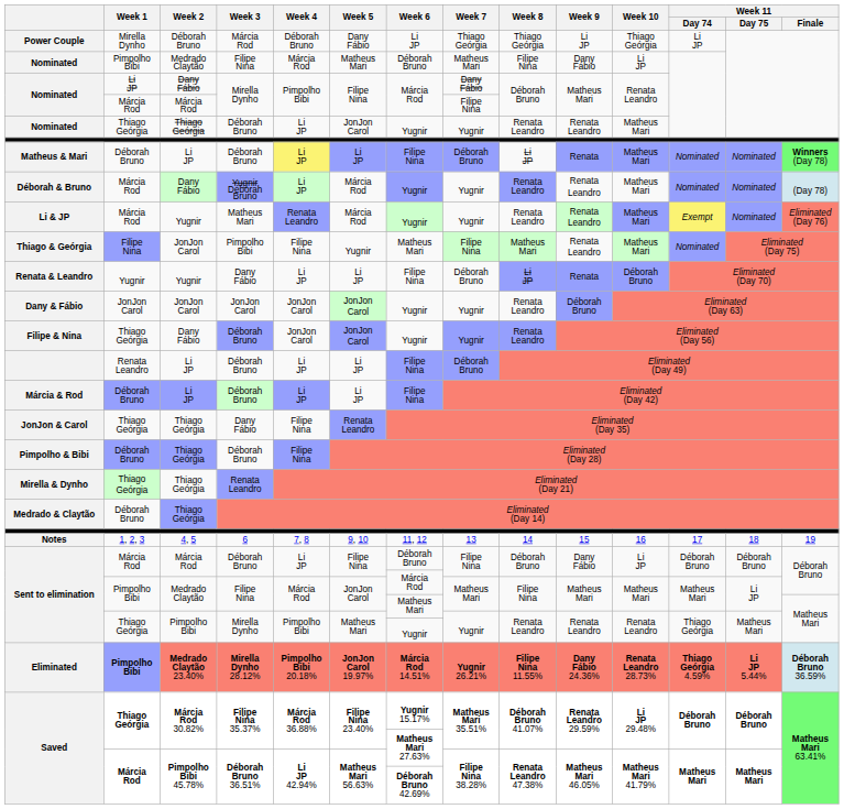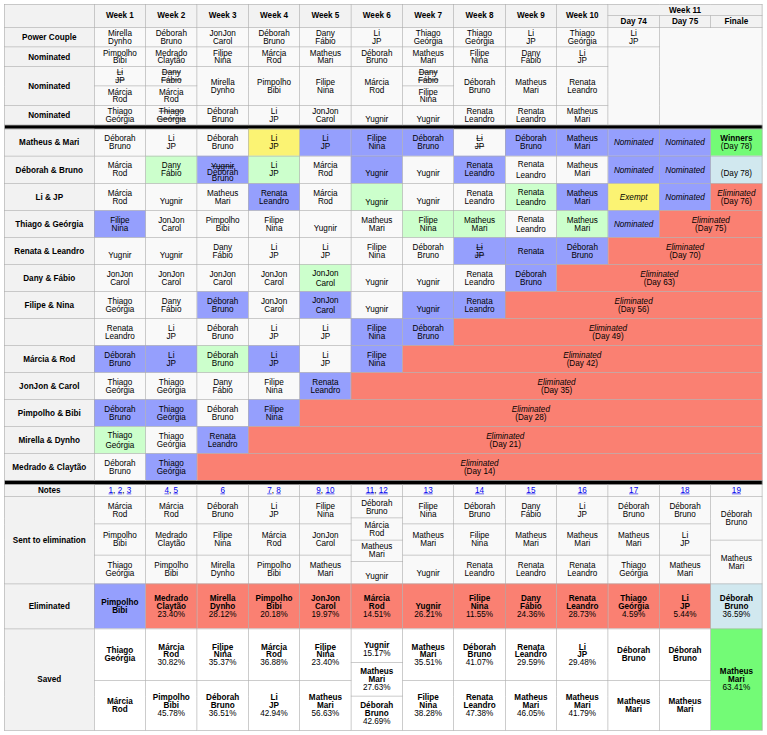 <table class="wikitable" style="text-align:center; font-size:85%; width:100%; line-height:13px;">
 <tr>
 <th rowspan=2 style="width:10.5%"></th>
 <th rowspan=2 style="width:06.0%">Week 1</th>
 <th rowspan=2 style="width:06.0%">Week 2</th>
 <th rowspan=2 style="width:06.0%">Week 3</th>
 <th rowspan=2 style="width:06.0%">Week 4</th>
 <th rowspan=2 style="width:06.0%">Week 5</th>
 <th rowspan=2 style="width:06.0%">Week 6</th>
 <th rowspan=2 style="width:06.0%">Week 7</th>
 <th rowspan=2 style="width:06.0%">Week 8</th>
 <th rowspan=2 style="width:06.0%">Week 9</th>
 <th rowspan=2 style="width:06.0%">Week 10</th>
 <th colspan=3 style="width:18.0%">Week 11</th>
 </tr>
 <tr>
 <th style="width:06.0%">Day 74</th>
 <th style="width:06.0%">Day 75</th>
 <th style="width:06.0%">Finale</th>
 </tr>
 <tr>
 <th>Power Couple</th>
 <td>Mirella<br>Dynho</td>
 <td>Déborah<br>Bruno</td>
-<td>Márcia<br>Rod</td>
+<td>JonJon<br>Carol</td>
 <td>Déborah<br>Bruno</td>
 <td>Dany<br>Fábio</td>
 <td>Li<br>JP</td>
 <td>Thiago<br>Geórgia</td>
 <td>Thiago<br>Geórgia</td>
 <td>Li<br>JP</td>
 <td>Thiago<br>Geórgia</td>
 <td>Li<br>JP</td>
 <td rowspan=5 colspan=2></td>
 </tr>
 <tr>
 <th>Nominated<br></th>
 <td>Pimpolho<br>Bibi</td>
 <td>Medrado<br>Claytão</td>
 <td>Filipe<br>Nina</td>
 <td>Márcia<br>Rod</td>
 <td>Matheus<br>Mari</td>
 <td>Déborah<br>Bruno</td>
 <td>Matheus<br>Mari</td>
 <td>Filipe<br>Nina</td>
 <td>Dany<br>Fábio</td>
 <td>Li<br>JP</td>
 <td rowspan=4></td>
 </tr>
 <tr>
 <th rowspan=2>Nominated<br></th>
 <td><s>Li<br>JP</s></td>
 <td><s>Dany<br>Fábio</s></td>
 <td rowspan=2>Mirella<br>Dynho</td>
 <td rowspan=2>Pimpolho<br>Bibi</td>
 <td rowspan=2>Filipe<br>Nina</td>
 <td rowspan=2>Márcia<br>Rod</td>
 <td><s>Dany<br>Fábio</s></td>
 <td rowspan=2>Déborah<br>Bruno</td>
 <td rowspan=2>Matheus<br>Mari</td>
 <td rowspan=2>Renata<br>Leandro</td>
 </tr>
 <tr>
 <td>Márcia<br>Rod</td>
 <td>Márcia<br>Rod</td>
 <td>Filipe<br>Nina</td>
 </tr>
 <tr>
 <th>Nominated<br></th>
 <td>Thiago<br>Geórgia</td>
 <td><s>Thiago<br>Geórgia</s></td>
 <td>Déborah<br>Bruno</td>
 <td>Li<br>JP</td>
 <td>JonJon<br>Carol</td>
 <td><br>Yugnir</td>
 <td><br>Yugnir</td>
 <td>Renata<br>Leandro</td>
 <td>Renata<br>Leandro</td>
 <td>Matheus<br>Mari</td>
 </tr>
 <tr>
 <td colspan="14" bgcolor="000000"></td>
 </tr>
 <tr style="height:45px">
 <th>Matheus & Mari</th>
 <td>Déborah<br>Bruno</td>
 <td>Li<br>JP</td>
 <td>Déborah<br>Bruno</td>
 <td bgcolor="FBF373">Li<br>JP</td>
 <td bgcolor="959FFD">Li<br>JP</td>
 <td bgcolor="959FFD">Filipe<br>Nina</td>
 <td bgcolor="959FFD">Déborah<br>Bruno</td>
 <td><s>Li<br>JP</s></td>
-<td bgcolor="959FFD">Renata<br></td>
+<td bgcolor="959FFD">Déborah<br>Bruno</td>
 <td bgcolor="959FFD">Matheus<br>Mari</td>
 <td bgcolor="959FFD"><em>Nominated</em></td>
 <td bgcolor="959FFD"><em>Nominated</em></td>
 <td bgcolor=73FB76><strong>Winners</strong><br>(Day 78)</td>
 </tr>
 <tr style="height:45px">
 <th>Déborah & Bruno</th>
 <td>Márcia<br>Rod</td>
 <td bgcolor="ccffcc">Dany<br>Fábio</td>
 <td bgcolor="959FFD" style="line-height:10px"><s><br>Yugnir</s><br>Déborah<br>Bruno</td>
 <td bgcolor="ccffcc">Li<br>JP</td>
 <td>Márcia<br>Rod</td>
 <td bgcolor="959FFD"><br>Yugnir</td>
 <td><br>Yugnir</td>
 <td bgcolor="959FFD">Renata<br>Leandro</td>
 <td>Renata<br>Leandro <sup></sup></td>
 <td>Matheus<br>Mari</td>
 <td bgcolor="959FFD"><em>Nominated</em></td>
 <td bgcolor="959FFD"><em>Nominated</em></td>
 <td bgcolor=D1E8EF><strong></strong><br>(Day 78)</td>
 </tr>
 <tr style="height:45px">
 <th>Li & JP</th>
 <td>Márcia<br>Rod</td>
 <td><br>Yugnir</td>
 <td>Matheus<br>Mari</td>
 <td bgcolor="959FFD">Renata<br>Leandro</td>
 <td>Márcia<br>Rod</td>
 <td bgcolor="ccffcc"><br>Yugnir <sup></sup></td>
 <td><br>Yugnir</td>
 <td>Renata<br>Leandro</td>
 <td bgcolor="ccffcc">Renata<br>Leandro <sup></sup></td>
 <td bgcolor="959FFD">Matheus<br>Mari</td>
 <td bgcolor="FBF373"><em>Exempt</em></td>
 <td bgcolor="959FFD"><em>Nominated</em></td>
 <td colspan="1" bgcolor="FA8072"><em>Eliminated</em><br>(Day 76)</td>
 </tr>
 <tr style="height:45px">
 <th>Thiago & Geórgia</th>
 <td bgcolor="959FFD">Filipe<br>Nina</td>
 <td>JonJon<br>Carol</td>
 <td>Pimpolho<br>Bibi</td>
 <td>Filipe<br>Nina</td>
 <td><br>Yugnir</td>
 <td>Matheus<br>Mari</td>
 <td bgcolor="ccffcc">Filipe<br>Nina</td>
 <td bgcolor="ccffcc">Matheus<br>Mari</td>
 <td>Renata<br>Leandro <sup></sup></td>
 <td bgcolor="ccffcc">Matheus<br>Mari</td>
 <td bgcolor="959FFD"><em>Nominated</em></td>
 <td colspan="2" bgcolor="FA8072"><em>Eliminated</em><br>(Day 75)</td>
 </tr>
 <tr style="height:45px">
 <th>Renata & Leandro</th>
 <td><br>Yugnir</td>
 <td><br>Yugnir</td>
 <td>Dany<br>Fábio</td>
 <td>Li<br>JP</td>
 <td>Li<br>JP</td>
 <td>Filipe<br>Nina</td>
 <td>Déborah<br>Bruno</td>
 <td bgcolor="959FFD"><s>Li<br>JP</s></td>
 <td bgcolor="959FFD">Renata<br></td>
 <td bgcolor="959FFD">Déborah<br>Bruno</td>
 <td colspan="3" bgcolor="FA8072"><em>Eliminated</em><br>(Day 70)</td>
 </tr>
 <tr style="height:45px">
 <th>Dany & Fábio</th>
 <td>JonJon<br>Carol</td>
 <td>JonJon<br>Carol</td>
 <td>JonJon<br>Carol</td>
 <td>JonJon<br>Carol</td>
 <td bgcolor="ccffcc">JonJon<br>Carol <sup></sup></td>
 <td><br>Yugnir</td>
 <td><br>Yugnir</td>
 <td>Renata<br>Leandro</td>
 <td bgcolor="959FFD">Déborah<br>Bruno</td>
 <td colspan="4" bgcolor="FA8072"><em>Eliminated</em><br>(Day 63)</td>
 </tr>
 <tr style="height:45px">
 <th>Filipe & Nina</th>
 <td>Thiago<br>Geórgia</td>
 <td>Dany<br>Fábio</td>
 <td bgcolor="959FFD">Déborah<br>Bruno</td>
 <td>JonJon<br>Carol</td>
 <td bgcolor="959FFD">JonJon<br>Carol <sup></sup></td>
 <td><br>Yugnir</td>
 <td bgcolor="959FFD"><br>Yugnir</td>
 <td bgcolor="959FFD">Renata<br>Leandro</td>
 <td colspan="5" bgcolor="FA8072"><em>Eliminated</em><br>(Day 56)</td>
 </tr>
 <tr style="height:45px">
 <th></th>
 <td>Renata<br>Leandro</td>
 <td>Li<br>JP</td>
 <td>Déborah<br>Bruno</td>
 <td>Li<br>JP</td>
 <td>Li<br>JP</td>
 <td bgcolor="959FFD">Filipe<br>Nina</td>
 <td bgcolor="959FFD">Déborah<br>Bruno</td>
 <td colspan="6" bgcolor="FA8072"><em>Eliminated</em><br>(Day 49)</td>
 </tr>
 <tr style="height:45px">
 <th>Márcia & Rod</th>
 <td bgcolor="959FFD">Déborah<br>Bruno</td>
 <td bgcolor="959FFD">Li<br>JP</td>
 <td bgcolor="ccffcc">Déborah<br>Bruno</td>
 <td bgcolor="959FFD">Li<br>JP</td>
 <td>Li<br>JP</td>
 <td bgcolor="959FFD">Filipe<br>Nina</td>
 <td colspan="7" bgcolor="FA8072"><em>Eliminated</em><br>(Day 42)</td>
 </tr>
 <tr style="height:45px">
 <th>JonJon & Carol</th>
 <td>Thiago<br>Geórgia</td>
 <td>Thiago<br>Geórgia</td>
 <td>Dany<br>Fábio</td>
 <td>Filipe<br>Nina</td>
 <td bgcolor="959FFD">Renata<br>Leandro</td>
 <td colspan="8" bgcolor="FA8072"><em>Eliminated</em><br>(Day 35)</td>
 </tr>
 <tr style="height:45px">
 <th>Pimpolho & Bibi</th>
 <td bgcolor="959FFD">Déborah<br>Bruno</td>
 <td bgcolor="959FFD">Thiago<br>Geórgia</td>
 <td>Déborah<br>Bruno</td>
 <td bgcolor="959FFD">Filipe<br>Nina</td>
 <td colspan="9" bgcolor="FA8072"><em>Eliminated</em><br>(Day 28)</td>
 </tr>
 <tr style="height:45px">
 <th>Mirella & Dynho</th>
 <td bgcolor="ccffcc">Thiago<br>Geórgia <sup></sup></td>
 <td>Thiago<br>Geórgia</td>
 <td bgcolor="959FFD">Renata<br>Leandro</td>
 <td colspan="10" bgcolor="FA8072"><em>Eliminated</em><br>(Day 21)</td>
 </tr>
 <tr style="height:45px">
 <th>Medrado & Claytão</th>
 <td>Déborah<br>Bruno</td>
 <td bgcolor="959FFD">Thiago<br>Geórgia</td>
 <td colspan="11" bgcolor="FA8072"><em>Eliminated</em><br>(Day 14)</td>
 </tr>
 <tr>
 <td colspan="14" bgcolor="000000"></td>
 </tr>
 <tr>
 <th>Notes</th>
 <td><a href='#'>1</a>, <a href='#'>2</a>, <a href='#'>3</a></td>
 <td><a href='#'>4</a>, <a href='#'>5</a></td>
 <td><a href='#'>6</a></td>
 <td><a href='#'>7</a>, <a href='#'>8</a></td>
 <td><a href='#'>9</a>, <a href='#'>10</a></td>
 <td><a href='#'>11</a>, <a href='#'>12</a></td>
 <td><a href='#'>13</a></td>
 <td><a href='#'>14</a></td>
 <td><a href='#'>15</a></td>
 <td><a href='#'>16</a></td>
 <td><a href='#'>17</a></td>
 <td><a href='#'>18</a></td>
 <td><a href='#'>19</a></td>
 </tr>
 <tr>
 <th style="height:120px" rowspan=6>Sent to elimination</th>
 <td style="height:40px" rowspan=2>Márcia<br>Rod</td>
 <td style="height:40px" rowspan=2>Márcia<br>Rod</td>
 <td style="height:40px" rowspan=2>Déborah<br>Bruno</td>
 <td style="height:40px" rowspan=2>Li<br>JP</td>
 <td style="height:40px" rowspan=2>Filipe<br>Nina</td>
 <td style="height:30px" rowspan=1>Déborah<br>Bruno</td>
 <td style="height:40px" rowspan=2>Filipe<br>Nina</td>
 <td style="height:40px" rowspan=2>Déborah<br>Bruno</td>
 <td style="height:40px" rowspan=2>Dany<br>Fábio</td>
 <td style="height:40px" rowspan=2>Li<br>JP</td>
 <td style="height:40px" rowspan=2>Déborah<br>Bruno</td>
 <td style="height:40px" rowspan=2>Déborah<br>Bruno</td>
 <td style="height:60px" rowspan=3>Déborah<br>Bruno</td>
 </tr>
 <tr>
 <td style="height:30px" rowspan=2>Márcia<br>Rod</td>
 </tr>
 <tr>
 <td style="height:45px" rowspan=2>Pimpolho<br>Bibi</td>
 <td style="height:45px" rowspan=2>Medrado<br>Claytão</td>
 <td style="height:45px" rowspan=2>Filipe<br>Nina</td>
 <td style="height:45px" rowspan=2>Márcia<br>Rod</td>
 <td style="height:45px" rowspan=2>JonJon<br>Carol</td>
 <td style="height:45px" rowspan=2>Matheus<br>Mari</td>
 <td style="height:45px" rowspan=2>Filipe<br>Nina</td>
 <td style="height:45px" rowspan=2>Matheus<br>Mari</td>
 <td style="height:45px" rowspan=2>Matheus<br>Mari</td>
 <td style="height:45px" rowspan=2>Matheus<br>Mari</td>
 <td style="height:45px" rowspan=2>Li<br>JP</td>
 </tr>
 <tr>
 <td style="height:30px" rowspan=2>Matheus<br>Mari</td>
 <td style="height:60px" rowspan=3>Matheus<br>Mari</td>
 </tr>
 <tr>
 <td style="height:40px" rowspan=2>Thiago<br>Geórgia</td>
 <td style="height:40px" rowspan=2>Pimpolho<br>Bibi</td>
 <td style="height:40px" rowspan=2>Mirella<br>Dynho</td>
 <td style="height:40px" rowspan=2>Pimpolho<br>Bibi</td>
 <td style="height:40px" rowspan=2>Matheus<br>Mari</td>
 <td style="height:40px" rowspan=2><br>Yugnir</td>
 <td style="height:40px" rowspan=2>Renata<br>Leandro</td>
 <td style="height:40px" rowspan=2>Renata<br>Leandro</td>
 <td style="height:40px" rowspan=2>Renata<br>Leandro</td>
 <td style="height:40px" rowspan=2>Thiago<br>Geórgia</td>
 <td style="height:40px" rowspan=2>Matheus<br>Mari</td>
 </tr>
 <tr>
 <td style="height:30px" rowspan=1><br>Yugnir</td>
 </tr>
 <tr style="height:75px">
 <th rowspan=1>Eliminated</th>
 <td rowspan=1 bgcolor=959FFD><strong>Pimpolho</strong><br><strong>Bibi</strong><br></td>
 <td rowspan=1 bgcolor=FA8072><strong>Medrado</strong><br><strong>Claytão</strong><br>23.40%<br></td>
 <td rowspan=1 bgcolor=FA8072><strong>Mirella</strong><br><strong>Dynho</strong><br>28.12%<br></td>
 <td rowspan=1 bgcolor=FA8072><strong>Pimpolho</strong><br><strong>Bibi</strong><br>20.18%<br></td>
 <td rowspan=1 bgcolor=FA8072><strong>JonJon</strong><br><strong>Carol</strong><br>19.97%<br></td>
 <td rowspan=1 bgcolor=FA8072><strong>Márcia</strong><br><strong>Rod</strong><br>14.51%<br></td>
 <td rowspan=1 bgcolor=FA8072><strong></strong><br><strong>Yugnir</strong><br>26.21%<br></td>
 <td rowspan=1 bgcolor=FA8072><strong>Filipe</strong><br><strong>Nina</strong><br>11.55%<br></td>
 <td rowspan=1 bgcolor=FA8072><strong>Dany</strong><br><strong>Fábio</strong><br>24.36%<br></td>
 <td rowspan=1 bgcolor=FA8072><strong>Renata</strong><br><strong>Leandro</strong><br>28.73%<br></td>
 <td rowspan=1 bgcolor=FA8072><strong>Thiago</strong><br><strong>Geórgia</strong><br>4.59%<br></td>
 <td rowspan=1 bgcolor=FA8072><strong>Li</strong><br><strong>JP</strong><br>5.44%<br></td>
 <td rowspan=1 bgcolor=D1E8EF><strong>Déborah</strong><br><strong>Bruno</strong><br>36.59%<br></td>
 </tr>
 <tr>
 <th style="height:150px" rowspan=4>Saved</th>
 <td style="height:80px" rowspan=2 bgcolor=FFFFFF><strong>Thiago<br>Geórgia</strong><br></td>
 <td style="height:80px" rowspan=2 bgcolor=FFFFFF><strong>Márcia<br>Rod</strong><br>30.82%<br></td>
 <td style="height:80px" rowspan=2 bgcolor=FFFFFF><strong>Filipe<br>Nina</strong><br>35.37%<br></td>
 <td style="height:80px" rowspan=2 bgcolor=FFFFFF><strong>Márcia<br>Rod</strong><br>36.88%<br></td>
 <td style="height:80px" rowspan=2 bgcolor=FFFFFF><strong>Filipe<br>Nina</strong><br>23.40%<br></td>
 <td style="height:50px" rowspan=1 bgcolor=FFFFFF><strong><br>Yugnir</strong><br>15.17%<br></td>
 <td style="height:80px" rowspan=2 bgcolor=FFFFFF><strong>Matheus<br>Mari</strong><br>35.51%<br></td>
 <td style="height:80px" rowspan=2 bgcolor=FFFFFF><strong>Déborah<br>Bruno</strong><br>41.07%<br></td>
 <td style="height:80px" rowspan=2 bgcolor=FFFFFF><strong>Renata<br>Leandro</strong><br>29.59%<br></td>
 <td style="height:80px" rowspan=2 bgcolor=FFFFFF><strong>Li<br>JP</strong><br>29.48%<br></td>
 <td style="height:80px" rowspan=2 bgcolor=FFFFFF><strong>Déborah<br>Bruno</strong><br></td>
 <td style="height:80px" rowspan=2 bgcolor=FFFFFF><strong>Déborah<br>Bruno</strong><br></td>
 <td style="height:150px" rowspan=4 bgcolor=73FB76><strong>Matheus</strong><br><strong>Mari</strong><br>63.41%<br></td>
 </tr>
 <tr>
 <td style="height:50px" rowspan=2 bgcolor=FFFFFF><strong>Matheus<br>Mari</strong><br>27.63%<br></td>
 </tr>
 <tr>
 <td style="height:70px" rowspan=2 bgcolor=FFFFFF><strong>Márcia<br>Rod</strong><br></td>
 <td style="height:70px" rowspan=2 bgcolor=FFFFFF><strong>Pimpolho<br>Bibi</strong><br>45.78%<br></td>
 <td style="height:70px" rowspan=2 bgcolor=FFFFFF><strong>Déborah<br>Bruno</strong><br>36.51%<br></td>
 <td style="height:70px" rowspan=2 bgcolor=FFFFFF><strong>Li<br>JP</strong><br>42.94%<br></td>
 <td style="height:70px" rowspan=2 bgcolor=FFFFFF><strong>Matheus<br>Mari</strong><br>56.63%<br></td>
 <td style="height:70px" rowspan=2 bgcolor=FFFFFF><strong>Filipe<br>Nina</strong><br>38.28%<br></td>
 <td style="height:70px" rowspan=2 bgcolor=FFFFFF><strong>Renata<br>Leandro</strong><br>47.38%<br></td>
 <td style="height:70px" rowspan=2 bgcolor=FFFFFF><strong>Matheus<br>Mari</strong><br>46.05%<br></td>
 <td style="height:70px" rowspan=2 bgcolor=FFFFFF><strong>Matheus<br>Mari</strong><br>41.79%<br></td>
 <td style="height:70px" rowspan=2 bgcolor=FFFFFF><strong>Matheus<br>Mari</strong><br></td>
 <td style="height:70px" rowspan=2 bgcolor=FFFFFF><strong>Matheus<br>Mari</strong><br></td>
 </tr>
 <tr>
 <td style="height:50px" rowspan=1 bgcolor=FFFFFF><strong>Déborah<br>Bruno</strong><br>42.69%<br></td>
 </tr>
 </table>
